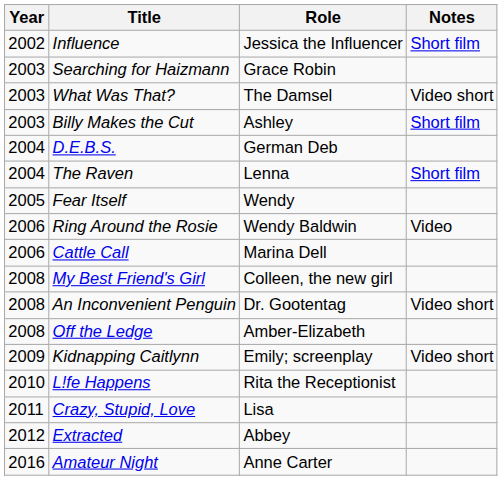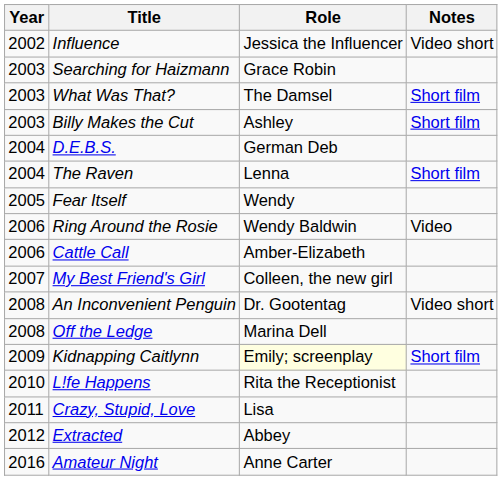 <table class="wikitable sortable">
 <tr>
 <th scope="col">Year</th>
 <th scope="col">Title</th>
 <th scope="col">Role</th>
 <th scope="col" class="unsortable">Notes</th>
 </tr>
 <tr>
 <td>2002</td>
 <td><em>Influence</em></td>
 <td>Jessica the Influencer</td>
-<td><a href='#'>Short film</a></td>
+<td>Video short</td>
 </tr>
 <tr>
 <td>2003</td>
 <td><em>Searching for Haizmann</em></td>
 <td>Grace Robin</td>
 <td></td>
 </tr>
 <tr>
 <td>2003</td>
 <td><em>What Was That?</em></td>
 <td>The Damsel</td>
-<td>Video short</td>
+<td><a href='#'>Short film</a></td>
 </tr>
 <tr>
 <td>2003</td>
 <td><em>Billy Makes the Cut</em></td>
 <td>Ashley</td>
 <td><a href='#'>Short film</a></td>
 </tr>
 <tr>
 <td>2004</td>
 <td><em><a href='#'>D.E.B.S.</a></em></td>
 <td>German Deb</td>
 <td></td>
 </tr>
 <tr>
 <td>2004</td>
 <td><em>The Raven</em></td>
 <td>Lenna</td>
 <td><a href='#'>Short film</a></td>
 </tr>
 <tr>
 <td>2005</td>
 <td><em>Fear Itself</em></td>
 <td>Wendy</td>
 <td></td>
 </tr>
 <tr>
 <td>2006</td>
 <td><em>Ring Around the Rosie</em></td>
 <td>Wendy Baldwin</td>
 <td>Video</td>
 </tr>
 <tr>
 <td>2006</td>
 <td><em><a href='#'>Cattle Call</a></em></td>
-<td>Marina Dell</td>
+<td>Amber-Elizabeth</td>
 <td></td>
 </tr>
 <tr>
-<td>2008</td>
+<td>2007</td>
 <td><em><a href='#'>My Best Friend's Girl</a></em></td>
 <td>Colleen, the new girl</td>
 <td></td>
 </tr>
 <tr>
 <td>2008</td>
 <td><em>An Inconvenient Penguin</em></td>
 <td>Dr. Gootentag</td>
 <td>Video short</td>
 </tr>
 <tr>
 <td>2008</td>
 <td><em><a href='#'>Off the Ledge</a></em></td>
-<td>Amber-Elizabeth</td>
+<td>Marina Dell</td>
 <td></td>
 </tr>
 <tr>
 <td>2009</td>
 <td><em>Kidnapping Caitlynn</em></td>
-<td>Emily; screenplay</td>
-<td>Video short</td>
+<td style="background: lightyellow;">Emily; screenplay</td>
+<td><a href='#'>Short film</a></td>
 </tr>
 <tr>
 <td>2010</td>
 <td><em><a href='#'>L!fe Happens</a></em></td>
 <td>Rita the Receptionist</td>
 <td></td>
 </tr>
 <tr>
 <td>2011</td>
 <td><em><a href='#'>Crazy, Stupid, Love</a></em></td>
 <td>Lisa</td>
 <td></td>
 </tr>
 <tr>
 <td>2012</td>
 <td><em><a href='#'>Extracted</a></em></td>
 <td>Abbey</td>
 <td></td>
 </tr>
 <tr>
 <td>2016</td>
 <td><em><a href='#'>Amateur Night</a></em></td>
 <td>Anne Carter</td>
 <td></td>
 </tr>
 </table>
